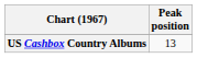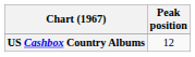 <table class="wikitable plainrowheaders" style="text-align:center">
 <tr>
 <th scope="col">Chart (1967)</th>
 <th scope="col">Peak<br>position</th>
 </tr>
 <tr>
 </tr>
 <tr>
 <th scope="row">US <em><a href='#'>Cashbox</a></em> Country Albums</th>
-<td align="center">13</td>
+<td align="center">12</td>
 </tr>
 </table>
